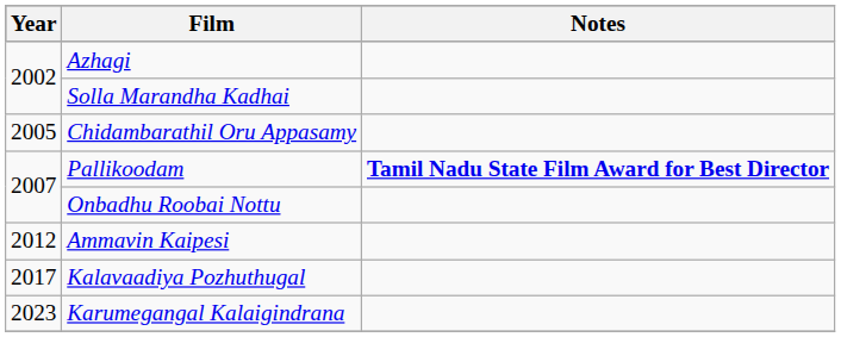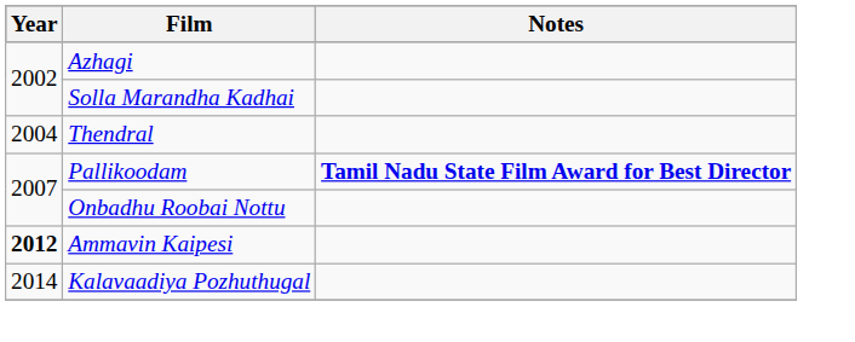 <table class="wikitable sortable">
 <tr style="background:#000;">
 <th>Year</th>
 <th>Film</th>
 <th class="unsortable">Notes</th>
 </tr>
 <tr>
 <td rowspan="2">2002</td>
 <td><em><a href='#'>Azhagi</a></em></td>
 <td></td>
 </tr>
 <tr>
 <td><em><a href='#'>Solla Marandha Kadhai</a></em></td>
 <td></td>
 </tr>
 <tr>
-<td>2005</td>
-<td><em><a href='#'>Chidambarathil Oru Appasamy</a></em></td>
+<td>2004</td>
+<td><em><a href='#'>Thendral</a></em></td>
 <td></td>
 </tr>
 <tr>
 <td rowspan="2">2007</td>
 <td><em><a href='#'>Pallikoodam</a></em></td>
 <td><strong><a href='#'>Tamil Nadu State Film Award for Best Director</a></strong></td>
 </tr>
 <tr>
 <td><em><a href='#'>Onbadhu Roobai Nottu</a></em></td>
 <td></td>
 </tr>
 <tr>
-<td>2012</td>
+<td><strong>2012</strong></td>
 <td><em><a href='#'>Ammavin Kaipesi</a></em></td>
 <td></td>
 </tr>
 <tr>
-<td>2017</td>
+<td>2014</td>
 <td><em><a href='#'>Kalavaadiya Pozhuthugal</a></em></td>
-<td></td>
-</tr>
-<tr>
-<td>2023</td>
-<td><em><a href='#'>Karumegangal Kalaigindrana</a></em></td>
 <td></td>
 </tr>
 <tr>
 </tr>
 </table>
